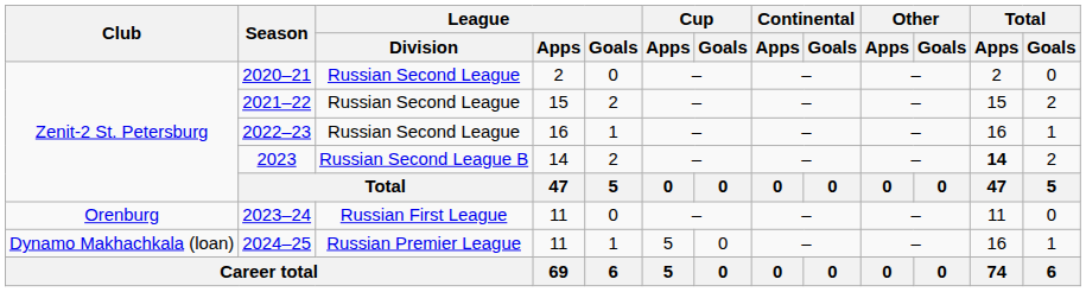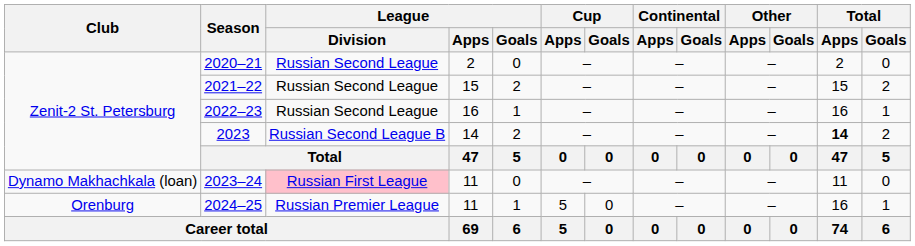 <table class="wikitable" style="text-align: center;">
 <tr>
 <th rowspan=2>Club</th>
 <th rowspan=2>Season</th>
 <th colspan=3>League</th>
 <th colspan=2>Cup</th>
 <th colspan=2>Continental</th>
 <th colspan=2>Other</th>
 <th colspan=2>Total</th>
 </tr>
 <tr>
 <th>Division</th>
 <th>Apps</th>
 <th>Goals</th>
 <th>Apps</th>
 <th>Goals</th>
 <th>Apps</th>
 <th>Goals</th>
 <th>Apps</th>
 <th>Goals</th>
 <th>Apps</th>
 <th>Goals</th>
 </tr>
 <tr>
 <td rowspan="5"><a href='#'>Zenit-2 St. Petersburg</a></td>
 <td><a href='#'>2020–21</a></td>
 <td><a href='#'>Russian Second League</a></td>
 <td>2</td>
 <td>0</td>
 <td colspan=2>–</td>
 <td colspan=2>–</td>
 <td colspan=2>–</td>
 <td>2</td>
 <td>0</td>
 </tr>
 <tr>
 <td><a href='#'>2021–22</a></td>
 <td>Russian Second League</td>
 <td>15</td>
 <td>2</td>
 <td colspan=2>–</td>
 <td colspan=2>–</td>
 <td colspan=2>–</td>
 <td>15</td>
 <td>2</td>
 </tr>
 <tr>
 <td><a href='#'>2022–23</a></td>
 <td>Russian Second League</td>
 <td>16</td>
 <td>1</td>
 <td colspan=2>–</td>
 <td colspan=2>–</td>
 <td colspan=2>–</td>
 <td>16</td>
 <td>1</td>
 </tr>
 <tr>
 <td><a href='#'>2023</a></td>
 <td><a href='#'>Russian Second League B</a></td>
 <td>14</td>
 <td>2</td>
 <td colspan=2>–</td>
 <td colspan=2>–</td>
 <td colspan=2>–</td>
 <td><strong>14</strong></td>
 <td>2</td>
 </tr>
 <tr>
 <th colspan=2>Total</th>
 <th>47</th>
 <th>5</th>
 <th>0</th>
 <th>0</th>
 <th>0</th>
 <th>0</th>
 <th>0</th>
 <th>0</th>
 <th>47</th>
 <th>5</th>
 </tr>
 <tr>
-<td><a href='#'>Orenburg</a></td>
+<td><a href='#'>Dynamo Makhachkala</a> (loan)</td>
 <td><a href='#'>2023–24</a></td>
-<td><a href='#'>Russian First League</a></td>
+<td style="background: pink;"><a href='#'>Russian First League</a></td>
 <td>11</td>
 <td>0</td>
 <td colspan=2>–</td>
 <td colspan=2>–</td>
 <td colspan=2>–</td>
 <td>11</td>
 <td>0</td>
 </tr>
 <tr>
-<td><a href='#'>Dynamo Makhachkala</a> (loan)</td>
+<td><a href='#'>Orenburg</a></td>
 <td><a href='#'>2024–25</a></td>
 <td><a href='#'>Russian Premier League</a></td>
 <td>11</td>
 <td>1</td>
 <td>5</td>
 <td>0</td>
 <td colspan=2>–</td>
 <td colspan=2>–</td>
 <td>16</td>
 <td>1</td>
 </tr>
 <tr>
 <th colspan=3>Career total</th>
 <th>69</th>
 <th>6</th>
 <th>5</th>
 <th>0</th>
 <th>0</th>
 <th>0</th>
 <th>0</th>
 <th>0</th>
 <th>74</th>
 <th>6</th>
 </tr>
 </table>
